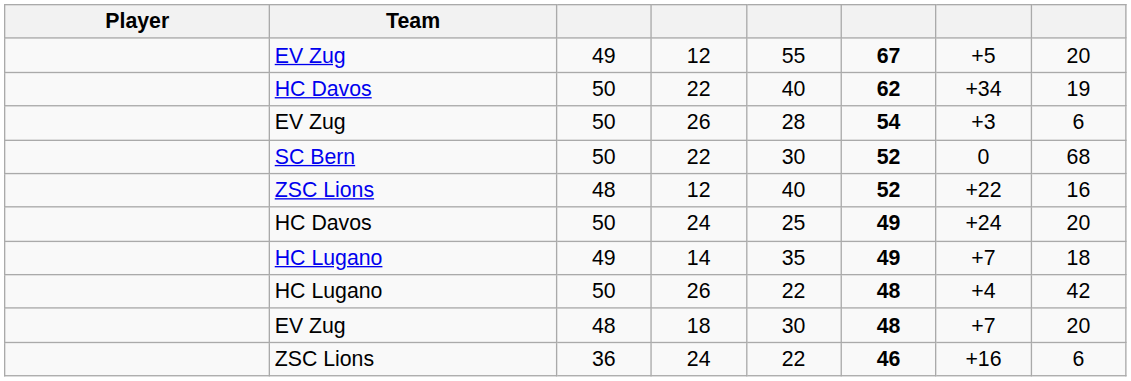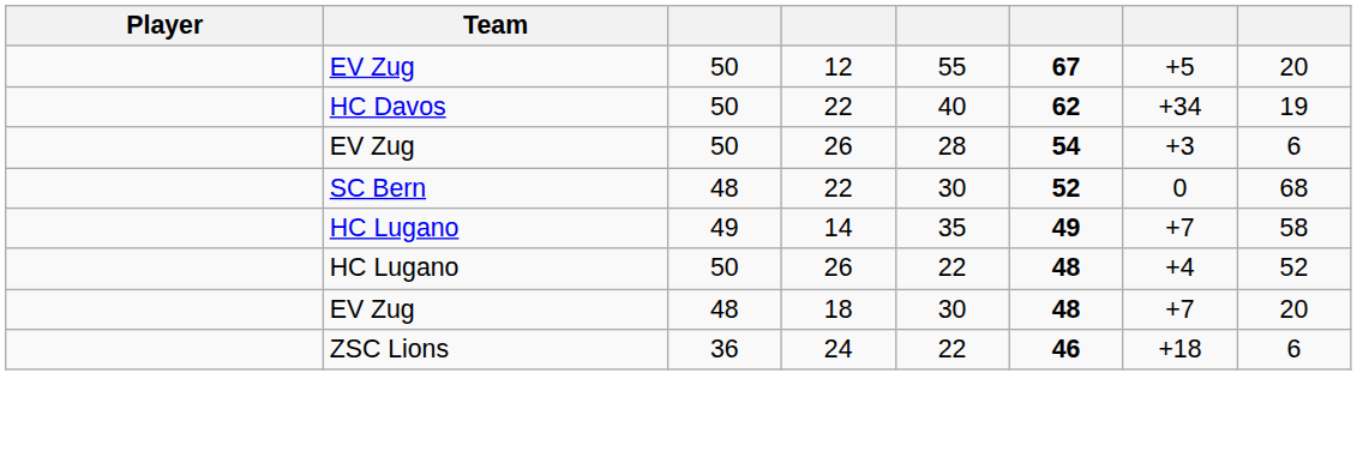 <table class="wikitable sortable">
 <tr>
 <th style="width: 12em;">Player</th>
 <th style="width: 13em;">Team</th>
 <th style="width: 4em;"></th>
 <th style="width: 4em;"></th>
 <th style="width: 4em;"></th>
 <th style="width: 4em;"></th>
 <th data-sort-type="number" style="width: 4em;"></th>
 <th style="width: 4em;"></th>
 </tr>
 <tr style="text-align:center;">
 <td style="text-align:left;"></td>
 <td style="text-align:left;"><a href='#'>EV Zug</a></td>
-<td>49</td>
+<td>50</td>
 <td>12</td>
 <td>55</td>
 <td><strong>67</strong></td>
 <td>+5</td>
 <td>20</td>
 </tr>
 <tr style="text-align:center;">
 <td style="text-align:left;"></td>
 <td style="text-align:left;"><a href='#'>HC Davos</a></td>
 <td>50</td>
 <td>22</td>
 <td>40</td>
 <td><strong>62</strong></td>
 <td>+34</td>
 <td>19</td>
 </tr>
 <tr style="text-align:center;">
 <td style="text-align:left;"></td>
 <td style="text-align:left;">EV Zug</td>
 <td>50</td>
 <td>26</td>
 <td>28</td>
 <td><strong>54</strong></td>
 <td>+3</td>
 <td>6</td>
 </tr>
 <tr style="text-align:center;">
 <td style="text-align:left;"></td>
 <td style="text-align:left;"><a href='#'>SC Bern</a></td>
-<td>50</td>
+<td>48</td>
 <td>22</td>
 <td>30</td>
 <td><strong>52</strong></td>
 <td>0</td>
 <td>68</td>
-</tr>
-<tr style="text-align:center;">
-<td style="text-align:left;"></td>
-<td style="text-align:left;"><a href='#'>ZSC Lions</a></td>
-<td>48</td>
-<td>12</td>
-<td>40</td>
-<td><strong>52</strong></td>
-<td>+22</td>
-<td>16</td>
-</tr>
-<tr style="text-align:center;">
-<td style="text-align:left;"></td>
-<td style="text-align:left;">HC Davos</td>
-<td>50</td>
-<td>24</td>
-<td>25</td>
-<td><strong>49</strong></td>
-<td>+24</td>
-<td>20</td>
 </tr>
 <tr style="text-align:center;">
 <td style="text-align:left;"></td>
 <td style="text-align:left;"><a href='#'>HC Lugano</a></td>
 <td>49</td>
 <td>14</td>
 <td>35</td>
 <td><strong>49</strong></td>
 <td>+7</td>
-<td>18</td>
+<td>58</td>
 </tr>
 <tr style="text-align:center;">
 <td style="text-align:left;"></td>
 <td style="text-align:left;">HC Lugano</td>
 <td>50</td>
 <td>26</td>
 <td>22</td>
 <td><strong>48</strong></td>
 <td>+4</td>
-<td>42</td>
+<td>52</td>
 </tr>
 <tr style="text-align:center;">
 <td style="text-align:left;"></td>
 <td style="text-align:left;">EV Zug</td>
 <td>48</td>
 <td>18</td>
 <td>30</td>
 <td><strong>48</strong></td>
 <td>+7</td>
 <td>20</td>
 </tr>
 <tr style="text-align:center;">
 <td style="text-align:left;"></td>
 <td style="text-align:left;">ZSC Lions</td>
 <td>36</td>
 <td>24</td>
 <td>22</td>
 <td><strong>46</strong></td>
-<td>+16</td>
+<td>+18</td>
 <td>6</td>
 </tr>
 </table>
